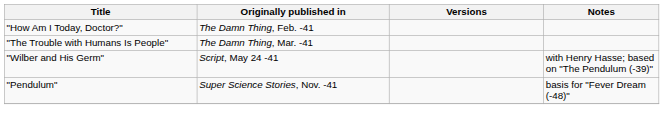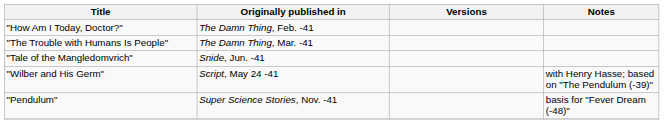 <table class="wikitable" style="width: 85%">
 <tr valign="top">
 <th width="25%">Title</th>
 <th width="25%">Originally published in</th>
 <th width="20%">Versions</th>
 <th width="15%">Notes</th>
 </tr>
 <tr valign="top">
 <td>"How Am I Today, Doctor?"</td>
 <td><em>The Damn Thing</em>, Feb. -41</td>
 <td></td>
 <td></td>
 </tr>
 <tr valign="top">
 <td>"The Trouble with Humans Is People"</td>
 <td><em>The Damn Thing</em>, Mar. -41</td>
 <td></td>
 <td></td>
 </tr>
 <tr valign="top">
+<td>"Tale of the Mangledomvrich"</td>
+<td><em>Snide</em>, Jun. -41</td>
+<td></td>
+<td></td>
+</tr>
+<tr valign="top">
 <td>"Wilber and His Germ"</td>
 <td><em>Script</em>, May 24 -41</td>
 <td></td>
 <td>with Henry Hasse; based on "The Pendulum (-39)"</td>
 </tr>
 <tr valign="top">
 <td>"Pendulum"</td>
 <td><em>Super Science Stories</em>, Nov. -41</td>
 <td></td>
 <td>basis for "Fever Dream (-48)"</td>
 </tr>
 <tr valign="top">
 </tr>
 </table>
